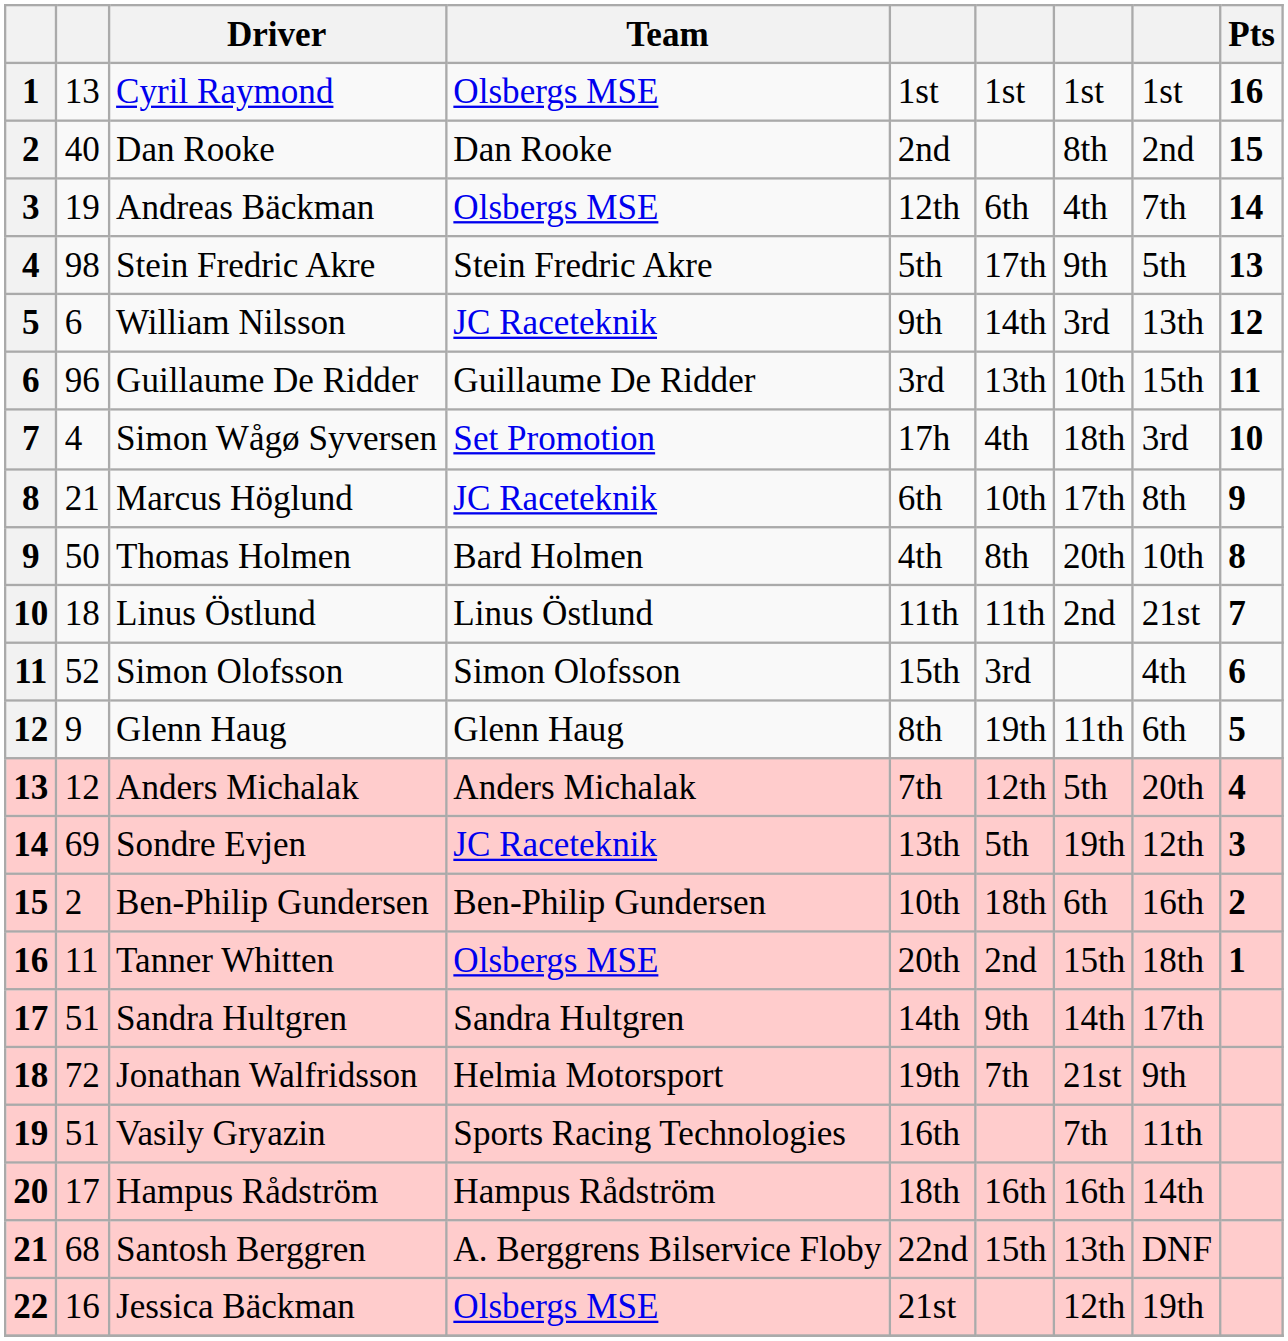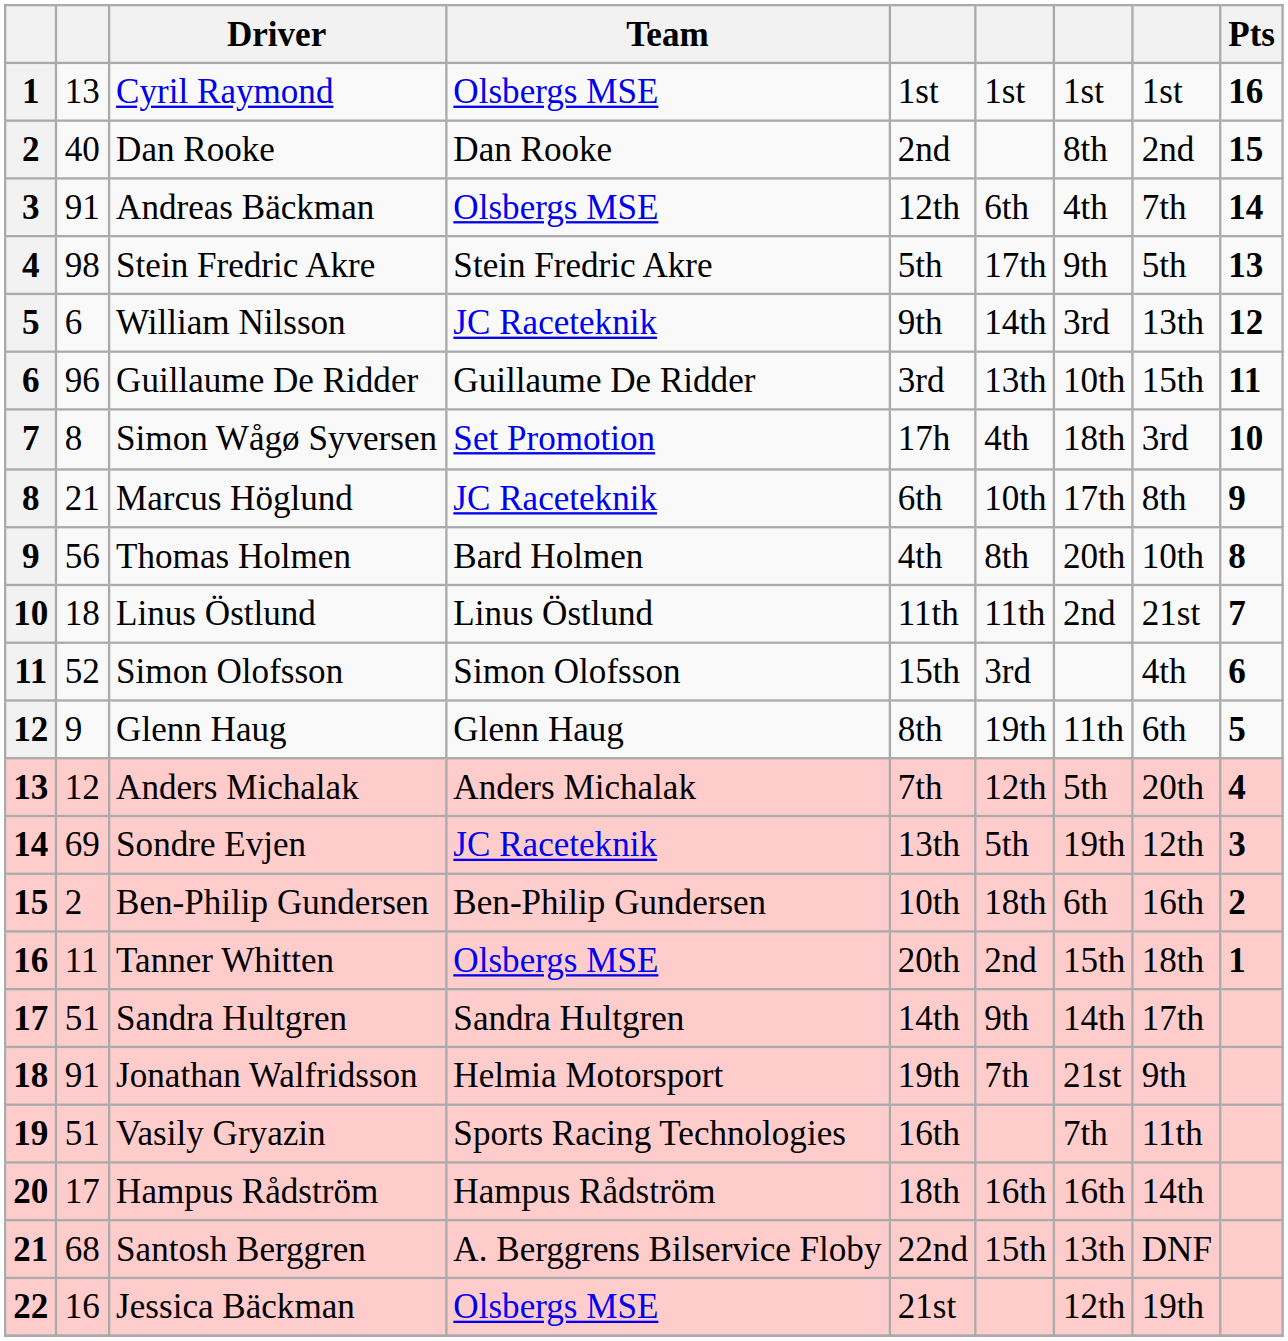 <table class=wikitable style="font-size:95%">
 <tr>
 <th></th>
 <th></th>
 <th>Driver</th>
 <th>Team</th>
 <th></th>
 <th></th>
 <th></th>
 <th></th>
 <th>Pts</th>
 </tr>
 <tr>
 <th>1</th>
 <td>13</td>
 <td> <a href='#'>Cyril Raymond</a></td>
 <td><a href='#'>Olsbergs MSE</a></td>
 <td>1st</td>
 <td>1st</td>
 <td>1st</td>
 <td>1st</td>
 <td><strong>16</strong></td>
 </tr>
 <tr>
 <th>2</th>
 <td>40</td>
 <td> Dan Rooke</td>
 <td>Dan Rooke</td>
 <td>2nd</td>
 <td></td>
 <td>8th</td>
 <td>2nd</td>
 <td><strong>15</strong></td>
 </tr>
 <tr>
 <th>3</th>
-<td>19</td>
+<td>91</td>
 <td> Andreas Bäckman</td>
 <td><a href='#'>Olsbergs MSE</a></td>
 <td>12th</td>
 <td>6th</td>
 <td>4th</td>
 <td>7th</td>
 <td><strong>14</strong></td>
 </tr>
 <tr>
 <th>4</th>
 <td>98</td>
 <td> Stein Fredric Akre</td>
 <td>Stein Fredric Akre</td>
 <td>5th</td>
 <td>17th</td>
 <td>9th</td>
 <td>5th</td>
 <td><strong>13</strong></td>
 </tr>
 <tr>
 <th>5</th>
 <td>6</td>
 <td> William Nilsson</td>
 <td><a href='#'>JC Raceteknik</a></td>
 <td>9th</td>
 <td>14th</td>
 <td>3rd</td>
 <td>13th</td>
 <td><strong>12</strong></td>
 </tr>
 <tr>
 <th>6</th>
 <td>96</td>
 <td> Guillaume De Ridder</td>
 <td>Guillaume De Ridder</td>
 <td>3rd</td>
 <td>13th</td>
 <td>10th</td>
 <td>15th</td>
 <td><strong>11</strong></td>
 </tr>
 <tr>
 <th>7</th>
-<td>4</td>
+<td>8</td>
 <td> Simon Wågø Syversen</td>
 <td><a href='#'>Set Promotion</a></td>
 <td>17h</td>
 <td>4th</td>
 <td>18th</td>
 <td>3rd</td>
 <td><strong>10</strong></td>
 </tr>
 <tr>
 <th>8</th>
 <td>21</td>
 <td> Marcus Höglund</td>
 <td><a href='#'>JC Raceteknik</a></td>
 <td>6th</td>
 <td>10th</td>
 <td>17th</td>
 <td>8th</td>
 <td><strong>9</strong></td>
 </tr>
 <tr>
 <th>9</th>
-<td>50</td>
+<td>56</td>
 <td> Thomas Holmen</td>
 <td>Bard Holmen</td>
 <td>4th</td>
 <td>8th</td>
 <td>20th</td>
 <td>10th</td>
 <td><strong>8</strong></td>
 </tr>
 <tr>
 <th>10</th>
 <td>18</td>
 <td> Linus Östlund</td>
 <td>Linus Östlund</td>
 <td>11th</td>
 <td>11th</td>
 <td>2nd</td>
 <td>21st</td>
 <td><strong>7</strong></td>
 </tr>
 <tr>
 <th>11</th>
 <td>52</td>
 <td> Simon Olofsson</td>
 <td>Simon Olofsson</td>
 <td>15th</td>
 <td>3rd</td>
 <td></td>
 <td>4th</td>
 <td><strong>6</strong></td>
 </tr>
 <tr>
 <th>12</th>
 <td>9</td>
 <td> Glenn Haug</td>
 <td>Glenn Haug</td>
 <td>8th</td>
 <td>19th</td>
 <td>11th</td>
 <td>6th</td>
 <td><strong>5</strong></td>
 </tr>
 <tr>
 <th style="background:#ffcccc;">13</th>
 <td style="background:#ffcccc;">12</td>
 <td style="background:#ffcccc;"> Anders Michalak</td>
 <td style="background:#ffcccc;">Anders Michalak</td>
 <td style="background:#ffcccc;">7th</td>
 <td style="background:#ffcccc;">12th</td>
 <td style="background:#ffcccc;">5th</td>
 <td style="background:#ffcccc;">20th</td>
 <td style="background:#ffcccc;"><strong>4</strong></td>
 </tr>
 <tr>
 <th style="background:#ffcccc;">14</th>
 <td style="background:#ffcccc;">69</td>
 <td style="background:#ffcccc;"> Sondre Evjen</td>
 <td style="background:#ffcccc;"><a href='#'>JC Raceteknik</a></td>
 <td style="background:#ffcccc;">13th</td>
 <td style="background:#ffcccc;">5th</td>
 <td style="background:#ffcccc;">19th</td>
 <td style="background:#ffcccc;">12th</td>
 <td style="background:#ffcccc;"><strong>3</strong></td>
 </tr>
 <tr>
 <th style="background:#ffcccc;">15</th>
 <td style="background:#ffcccc;">2</td>
 <td style="background:#ffcccc;"> Ben-Philip Gundersen</td>
 <td style="background:#ffcccc;">Ben-Philip Gundersen</td>
 <td style="background:#ffcccc;">10th</td>
 <td style="background:#ffcccc;">18th</td>
 <td style="background:#ffcccc;">6th</td>
 <td style="background:#ffcccc;">16th</td>
 <td style="background:#ffcccc;"><strong>2</strong></td>
 </tr>
 <tr>
 <th style="background:#ffcccc;">16</th>
 <td style="background:#ffcccc;">11</td>
 <td style="background:#ffcccc;"> Tanner Whitten</td>
 <td style="background:#ffcccc;"><a href='#'>Olsbergs MSE</a></td>
 <td style="background:#ffcccc;">20th</td>
 <td style="background:#ffcccc;">2nd</td>
 <td style="background:#ffcccc;">15th</td>
 <td style="background:#ffcccc;">18th</td>
 <td style="background:#ffcccc;"><strong>1</strong></td>
 </tr>
 <tr>
 <th style="background:#ffcccc;">17</th>
 <td style="background:#ffcccc;">51</td>
 <td style="background:#ffcccc;"> Sandra Hultgren</td>
 <td style="background:#ffcccc;">Sandra Hultgren</td>
 <td style="background:#ffcccc;">14th</td>
 <td style="background:#ffcccc;">9th</td>
 <td style="background:#ffcccc;">14th</td>
 <td style="background:#ffcccc;">17th</td>
 <td style="background:#ffcccc;"></td>
 </tr>
 <tr>
 <th style="background:#ffcccc;">18</th>
-<td style="background:#ffcccc;">72</td>
+<td style="background:#ffcccc;">91</td>
 <td style="background:#ffcccc;"> Jonathan Walfridsson</td>
 <td style="background:#ffcccc;">Helmia Motorsport</td>
 <td style="background:#ffcccc;">19th</td>
 <td style="background:#ffcccc;">7th</td>
 <td style="background:#ffcccc;">21st</td>
 <td style="background:#ffcccc;">9th</td>
 <td style="background:#ffcccc;"></td>
 </tr>
 <tr>
 <th style="background:#ffcccc;">19</th>
 <td style="background:#ffcccc;">51</td>
 <td style="background:#ffcccc;"> Vasily Gryazin</td>
 <td style="background:#ffcccc;">Sports Racing Technologies</td>
 <td style="background:#ffcccc;">16th</td>
 <td style="background:#ffcccc;"></td>
 <td style="background:#ffcccc;">7th</td>
 <td style="background:#ffcccc;">11th</td>
 <td style="background:#ffcccc;"></td>
 </tr>
 <tr>
 <th style="background:#ffcccc;">20</th>
 <td style="background:#ffcccc;">17</td>
 <td style="background:#ffcccc;"> Hampus Rådström</td>
 <td style="background:#ffcccc;">Hampus Rådström</td>
 <td style="background:#ffcccc;">18th</td>
 <td style="background:#ffcccc;">16th</td>
 <td style="background:#ffcccc;">16th</td>
 <td style="background:#ffcccc;">14th</td>
 <td style="background:#ffcccc;"></td>
 </tr>
 <tr>
 <th style="background:#ffcccc;">21</th>
 <td style="background:#ffcccc;">68</td>
 <td style="background:#ffcccc;"> Santosh Berggren</td>
 <td style="background:#ffcccc;">A. Berggrens Bilservice Floby</td>
 <td style="background:#ffcccc;">22nd</td>
 <td style="background:#ffcccc;">15th</td>
 <td style="background:#ffcccc;">13th</td>
 <td style="background:#ffcccc;">DNF</td>
 <td style="background:#ffcccc;"></td>
 </tr>
 <tr>
 <th style="background:#ffcccc;">22</th>
 <td style="background:#ffcccc;">16</td>
 <td style="background:#ffcccc;"> Jessica Bäckman</td>
 <td style="background:#ffcccc;"><a href='#'>Olsbergs MSE</a></td>
 <td style="background:#ffcccc;">21st</td>
 <td style="background:#ffcccc;"></td>
 <td style="background:#ffcccc;">12th</td>
 <td style="background:#ffcccc;">19th</td>
 <td style="background:#ffcccc;"></td>
 </tr>
 <tr>
 </tr>
 </table>
